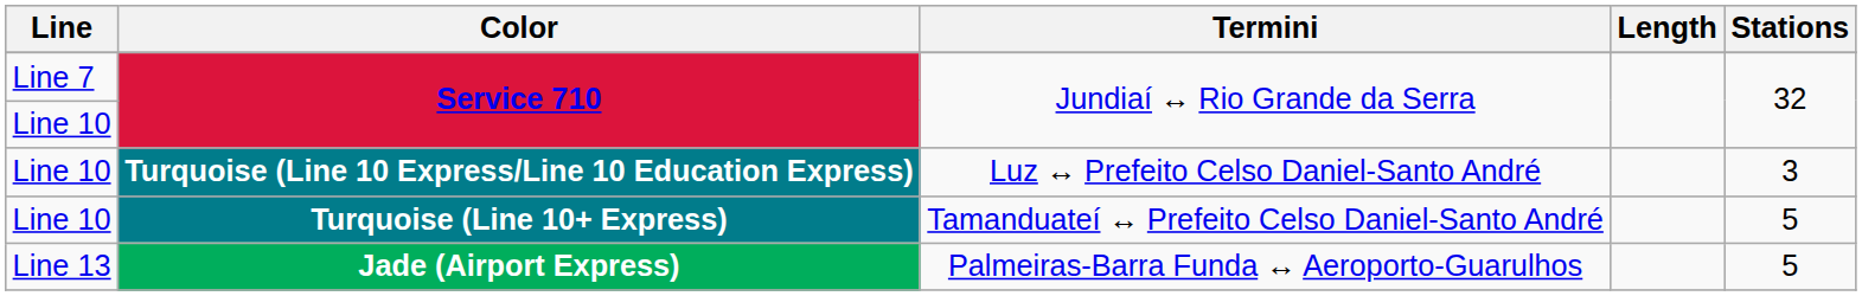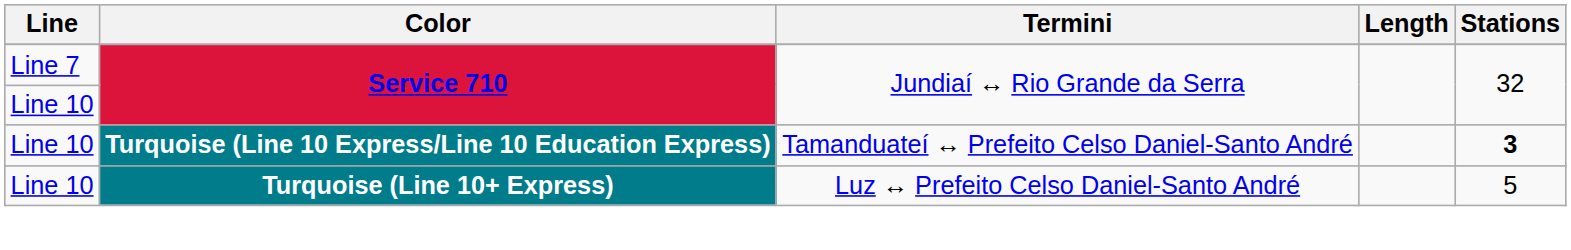 <table class="wikitable">
 <tr>
 <th align="center">Line</th>
 <th align="center">Color</th>
 <th align="center">Termini</th>
 <th align="center">Length</th>
 <th align="center">Stations</th>
 </tr>
 <tr>
 </tr>
 <tr>
 <td><a href='#'>Line 7</a></td>
 <td rowspan="2" align="center" style="color:white" bgcolor="dc143c"><strong><a href='#'><span>Service 710</span></a></strong></td>
 <td rowspan="2" align="center"><a href='#'>Jundiaí</a> ↔ <a href='#'>Rio Grande da Serra</a></td>
 <td rowspan="2" align="center"></td>
 <td rowspan="2" align="center">32</td>
 </tr>
 <tr>
 <td><a href='#'>Line 10</a></td>
 </tr>
 <tr>
 <td><a href='#'>Line 10</a></td>
 <td align="center" style="color:white" bgcolor="#017c8b"><strong>Turquoise (Line 10 Express</strong><strong>/Line 10 Education Express</strong><strong>)</strong></td>
-<td align="center"><a href='#'>Luz</a> ↔ <a href='#'>Prefeito Celso Daniel-Santo André</a></td>
+<td align="center"><a href='#'>Tamanduateí</a> ↔ <a href='#'>Prefeito Celso Daniel-Santo André</a></td>
 <td align="center"></td>
-<td align="center">3</td>
+<td align="center"><strong>3</strong></td>
 </tr>
 <tr>
 <td><a href='#'>Line 10</a></td>
 <td align="center" style="color:white" bgcolor="#017c8b"><strong>Turquoise (Line 10+ Express)</strong></td>
-<td align="center"><a href='#'>Tamanduateí</a> ↔ <a href='#'>Prefeito Celso Daniel-Santo André</a></td>
-<td align="center"></td>
-<td align="center">5</td>
-</tr>
-<tr>
-<td><a href='#'>Line 13</a></td>
-<td align="center" style="color:white" bgcolor="#00ae5c"><strong>Jade (Airport Express)</strong></td>
-<td align="center"><a href='#'>Palmeiras-Barra Funda</a> ↔ <a href='#'>Aeroporto-Guarulhos</a></td>
+<td align="center"><a href='#'>Luz</a> ↔ <a href='#'>Prefeito Celso Daniel-Santo André</a></td>
 <td align="center"></td>
 <td align="center">5</td>
 </tr>
 </table>
